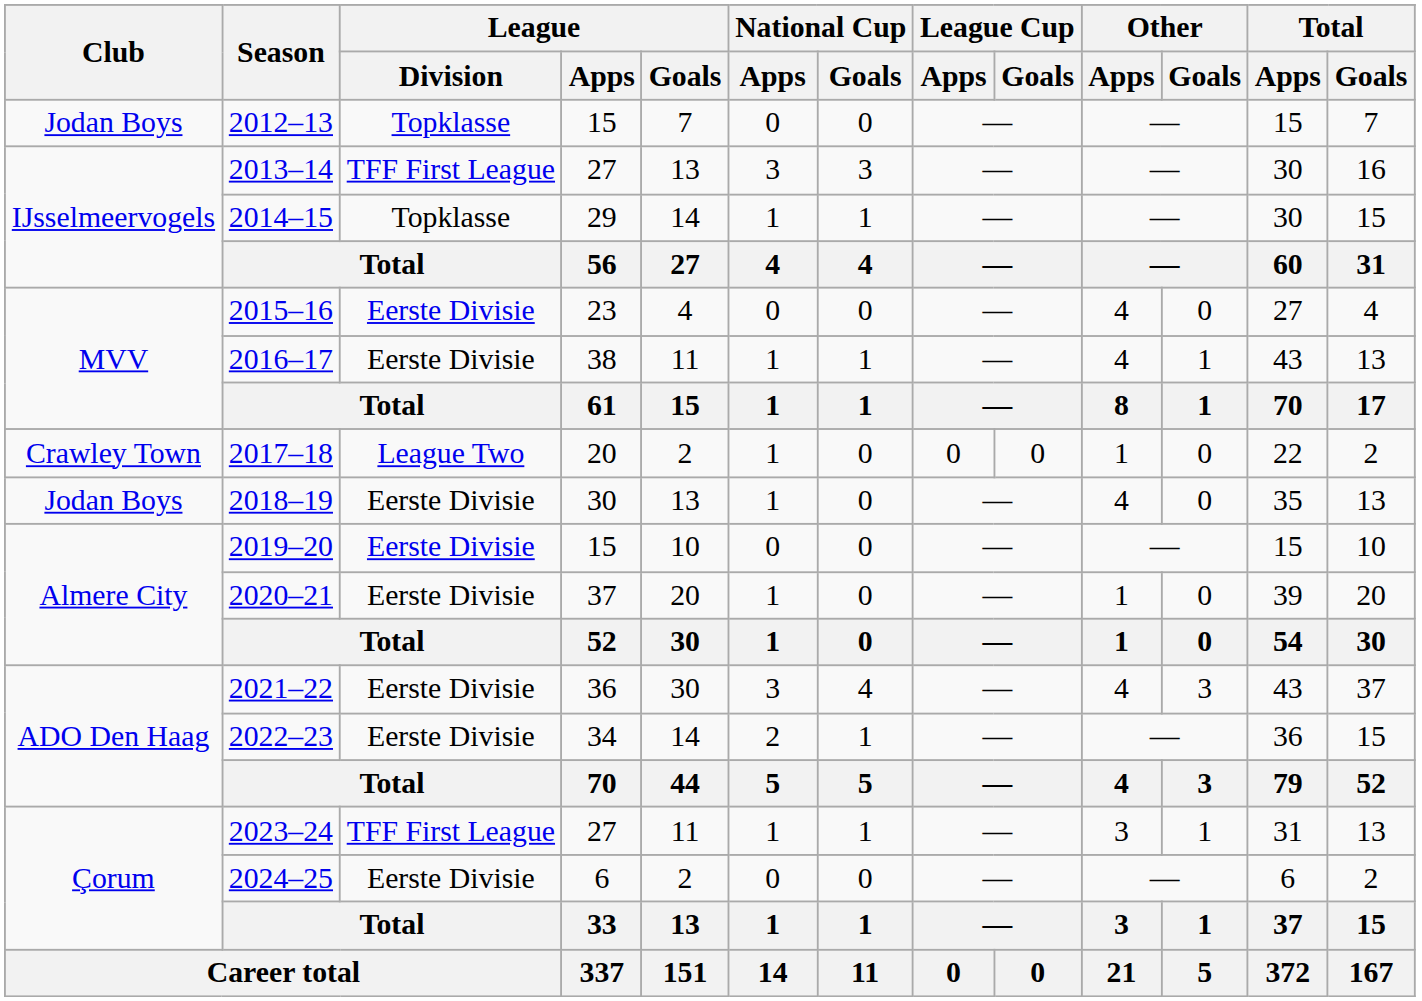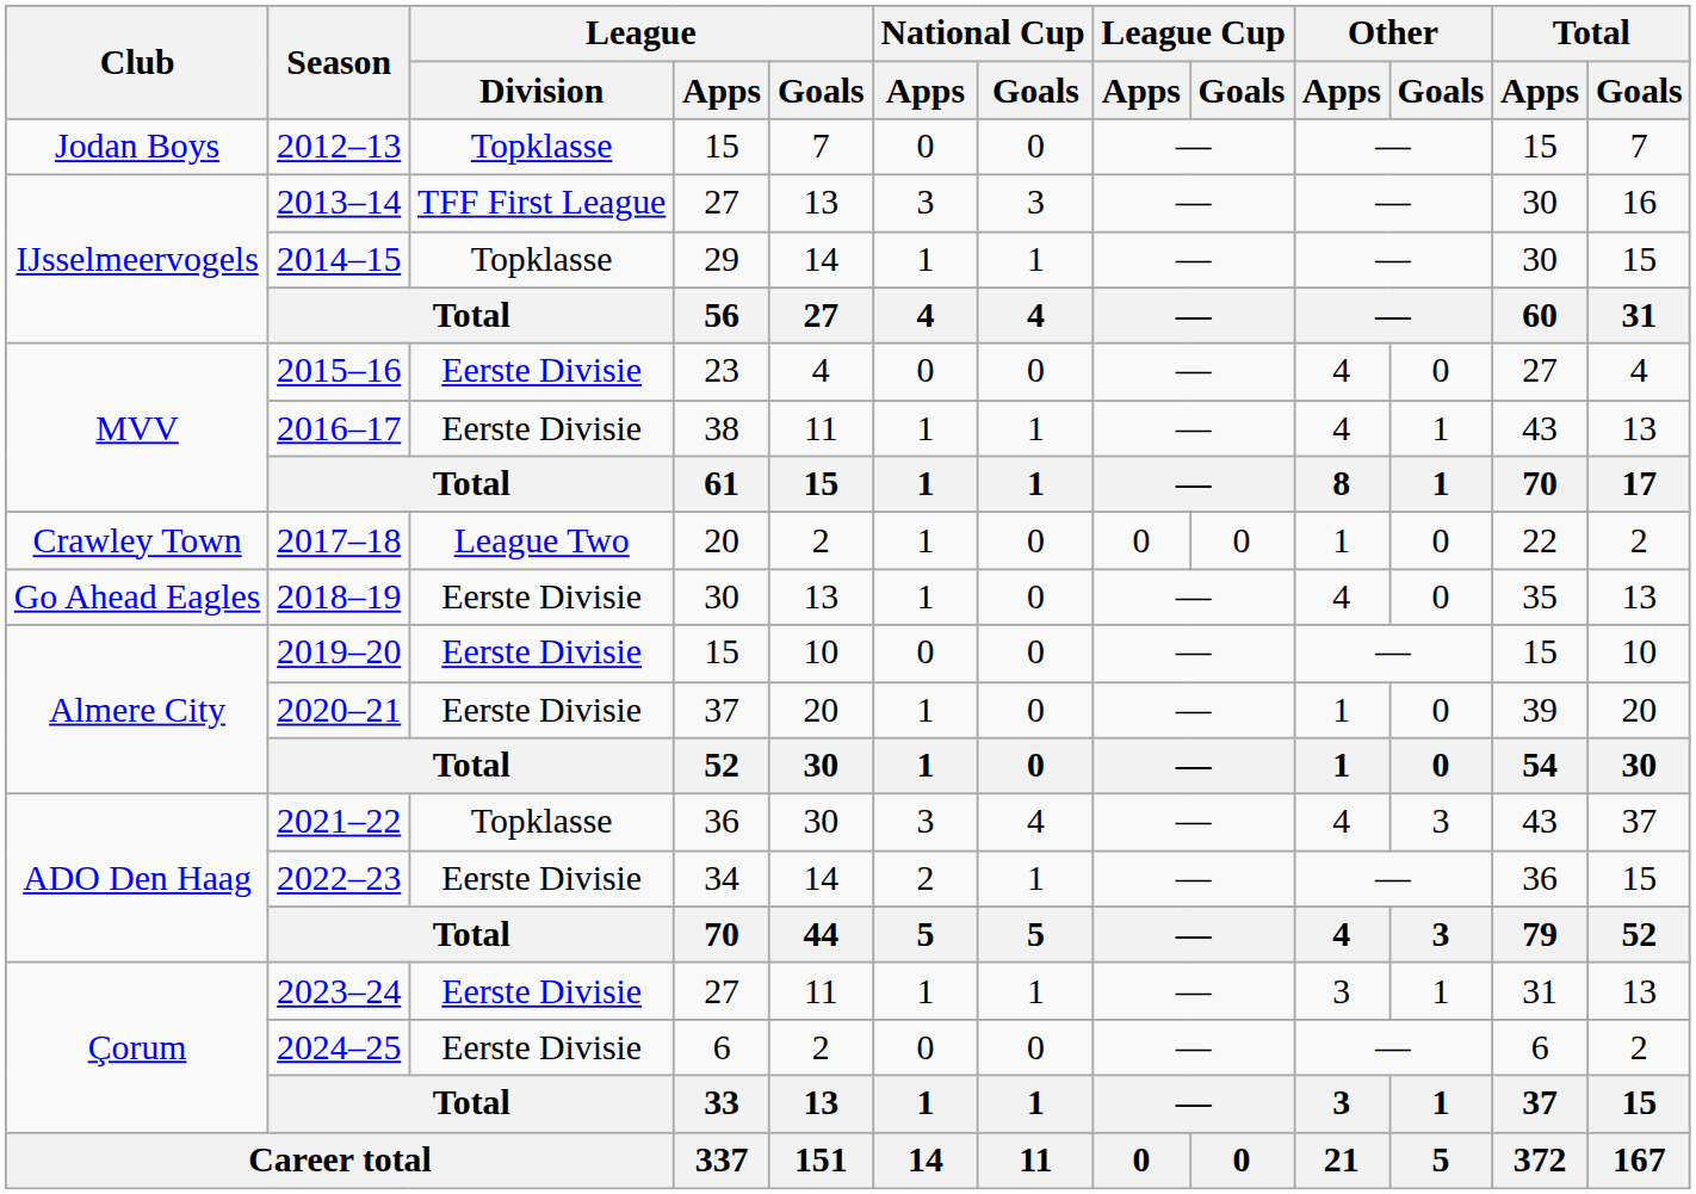 <table class="wikitable" style="text-align:center">
 <tr>
 <th rowspan="2">Club</th>
 <th rowspan="2">Season</th>
 <th colspan="3">League</th>
 <th colspan="2">National Cup</th>
 <th colspan="2">League Cup</th>
 <th colspan="2">Other</th>
 <th colspan="2">Total</th>
 </tr>
 <tr>
 <th>Division</th>
 <th>Apps</th>
 <th>Goals</th>
 <th>Apps</th>
 <th>Goals</th>
 <th>Apps</th>
 <th>Goals</th>
 <th>Apps</th>
 <th>Goals</th>
 <th>Apps</th>
 <th>Goals</th>
 </tr>
 <tr>
 <td><a href='#'>Jodan Boys</a></td>
 <td><a href='#'>2012–13</a></td>
 <td><a href='#'>Topklasse</a></td>
 <td>15</td>
 <td>7</td>
 <td>0</td>
 <td>0</td>
 <td colspan="2">—</td>
 <td colspan="2">—</td>
 <td>15</td>
 <td>7</td>
 </tr>
 <tr>
 <td rowspan="3"><a href='#'>IJsselmeervogels</a></td>
 <td><a href='#'>2013–14</a></td>
 <td><a href='#'>TFF First League</a></td>
 <td>27</td>
 <td>13</td>
 <td>3</td>
 <td>3</td>
 <td colspan="2">—</td>
 <td colspan="2">—</td>
 <td>30</td>
 <td>16</td>
 </tr>
 <tr>
 <td><a href='#'>2014–15</a></td>
 <td>Topklasse</td>
 <td>29</td>
 <td>14</td>
 <td>1</td>
 <td>1</td>
 <td colspan="2">—</td>
 <td colspan="2">—</td>
 <td>30</td>
 <td>15</td>
 </tr>
 <tr>
 <th colspan="2">Total</th>
 <th>56</th>
 <th>27</th>
 <th>4</th>
 <th>4</th>
 <th colspan="2">—</th>
 <th colspan="2">—</th>
 <th>60</th>
 <th>31</th>
 </tr>
 <tr>
 <td rowspan="3"><a href='#'>MVV</a></td>
 <td><a href='#'>2015–16</a></td>
 <td><a href='#'>Eerste Divisie</a></td>
 <td>23</td>
 <td>4</td>
 <td>0</td>
 <td>0</td>
 <td colspan="2">—</td>
 <td>4</td>
 <td>0</td>
 <td>27</td>
 <td>4</td>
 </tr>
 <tr>
 <td><a href='#'>2016–17</a></td>
 <td>Eerste Divisie</td>
 <td>38</td>
 <td>11</td>
 <td>1</td>
 <td>1</td>
 <td colspan="2">—</td>
 <td>4</td>
 <td>1</td>
 <td>43</td>
 <td>13</td>
 </tr>
 <tr>
 <th colspan="2">Total</th>
 <th>61</th>
 <th>15</th>
 <th>1</th>
 <th>1</th>
 <th colspan="2">—</th>
 <th>8</th>
 <th>1</th>
 <th>70</th>
 <th>17</th>
 </tr>
 <tr>
 <td><a href='#'>Crawley Town</a></td>
 <td><a href='#'>2017–18</a></td>
 <td><a href='#'>League Two</a></td>
 <td>20</td>
 <td>2</td>
 <td>1</td>
 <td>0</td>
 <td>0</td>
 <td>0</td>
 <td>1</td>
 <td>0</td>
 <td>22</td>
 <td>2</td>
 </tr>
 <tr>
-<td><a href='#'>Jodan Boys</a></td>
+<td><a href='#'>Go Ahead Eagles</a></td>
 <td><a href='#'>2018–19</a></td>
 <td>Eerste Divisie</td>
 <td>30</td>
 <td>13</td>
 <td>1</td>
 <td>0</td>
 <td colspan="2">—</td>
 <td>4</td>
 <td>0</td>
 <td>35</td>
 <td>13</td>
 </tr>
 <tr>
 <td rowspan="3"><a href='#'>Almere City</a></td>
 <td><a href='#'>2019–20</a></td>
 <td><a href='#'>Eerste Divisie</a></td>
 <td>15</td>
 <td>10</td>
 <td>0</td>
 <td>0</td>
 <td colspan="2">—</td>
 <td colspan="2">—</td>
 <td>15</td>
 <td>10</td>
 </tr>
 <tr>
 <td><a href='#'>2020–21</a></td>
 <td>Eerste Divisie</td>
 <td>37</td>
 <td>20</td>
 <td>1</td>
 <td>0</td>
 <td colspan="2">—</td>
 <td>1</td>
 <td>0</td>
 <td>39</td>
 <td>20</td>
 </tr>
 <tr>
 <th colspan="2">Total</th>
 <th>52</th>
 <th>30</th>
 <th>1</th>
 <th>0</th>
 <th colspan="2">—</th>
 <th>1</th>
 <th>0</th>
 <th>54</th>
 <th>30</th>
 </tr>
 <tr>
 <td rowspan="3"><a href='#'>ADO Den Haag</a></td>
 <td><a href='#'>2021–22</a></td>
-<td>Eerste Divisie</td>
+<td>Topklasse</td>
 <td>36</td>
 <td>30</td>
 <td>3</td>
 <td>4</td>
 <td colspan="2">—</td>
 <td>4</td>
 <td>3</td>
 <td>43</td>
 <td>37</td>
 </tr>
 <tr>
 <td><a href='#'>2022–23</a></td>
 <td>Eerste Divisie</td>
 <td>34</td>
 <td>14</td>
 <td>2</td>
 <td>1</td>
 <td colspan="2">—</td>
 <td colspan="2">—</td>
 <td>36</td>
 <td>15</td>
 </tr>
 <tr>
 <th colspan="2">Total</th>
 <th>70</th>
 <th>44</th>
 <th>5</th>
 <th>5</th>
 <th colspan="2">—</th>
 <th>4</th>
 <th>3</th>
 <th>79</th>
 <th>52</th>
 </tr>
 <tr>
 <td rowspan="3"><a href='#'>Çorum</a></td>
 <td><a href='#'>2023–24</a></td>
-<td><a href='#'>TFF First League</a></td>
+<td><a href='#'>Eerste Divisie</a></td>
 <td>27</td>
 <td>11</td>
 <td>1</td>
 <td>1</td>
 <td colspan="2">—</td>
 <td>3</td>
 <td>1</td>
 <td>31</td>
 <td>13</td>
 </tr>
 <tr>
 <td><a href='#'>2024–25</a></td>
 <td>Eerste Divisie</td>
 <td>6</td>
 <td>2</td>
 <td>0</td>
 <td>0</td>
 <td colspan="2">—</td>
 <td colspan="2">—</td>
 <td>6</td>
 <td>2</td>
 </tr>
 <tr>
 <th colspan="2">Total</th>
 <th>33</th>
 <th>13</th>
 <th>1</th>
 <th>1</th>
 <th colspan="2">—</th>
 <th>3</th>
 <th>1</th>
 <th>37</th>
 <th>15</th>
 </tr>
 <tr>
 <th colspan="3">Career total</th>
 <th>337</th>
 <th>151</th>
 <th>14</th>
 <th>11</th>
 <th>0</th>
 <th>0</th>
 <th>21</th>
 <th>5</th>
 <th>372</th>
 <th>167</th>
 </tr>
 </table>
